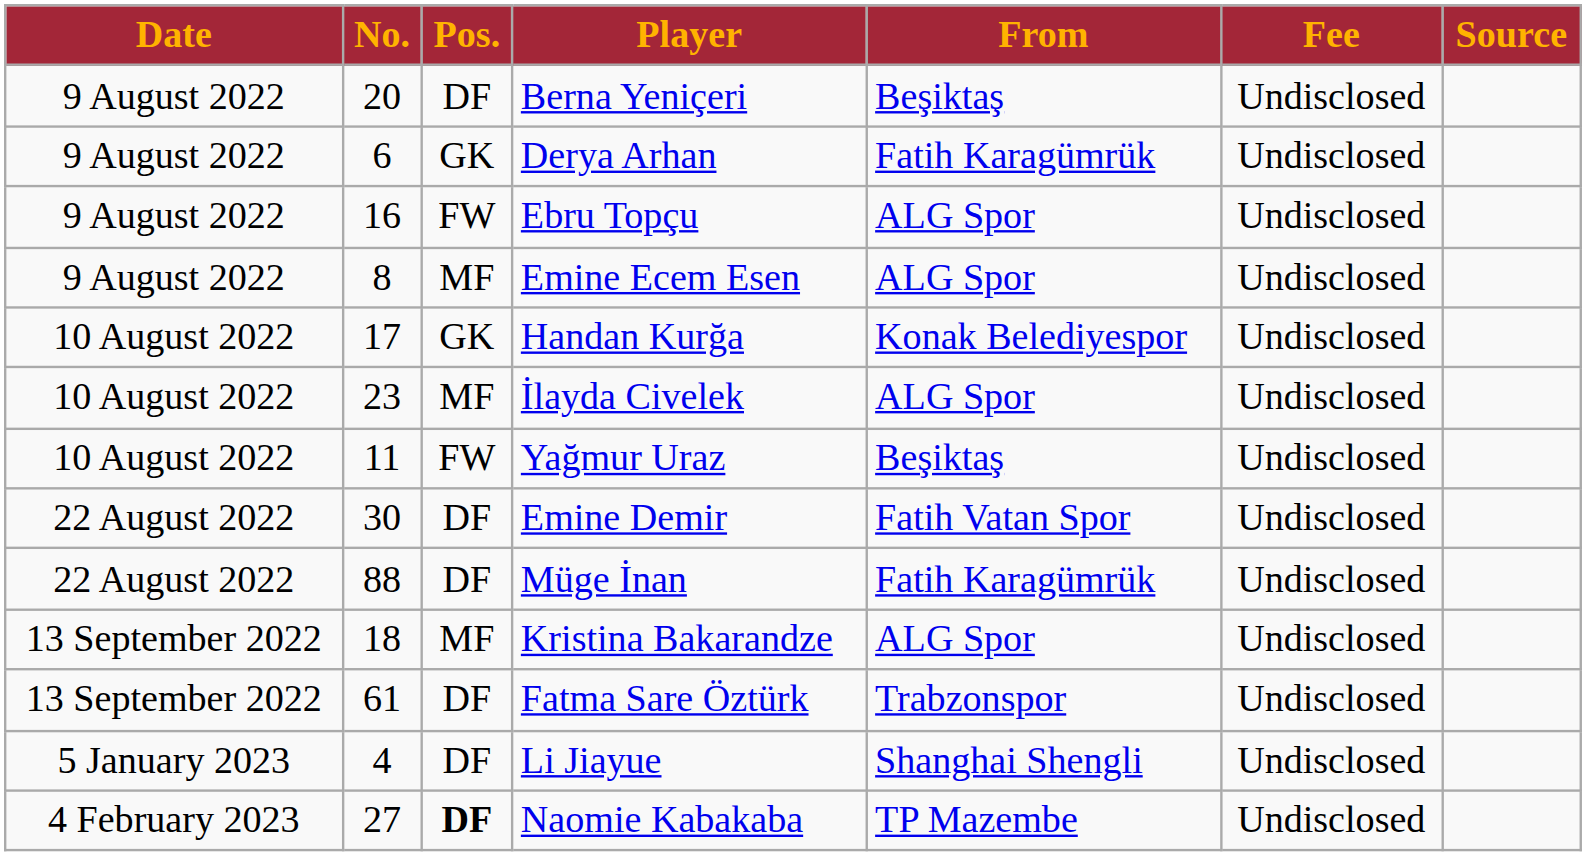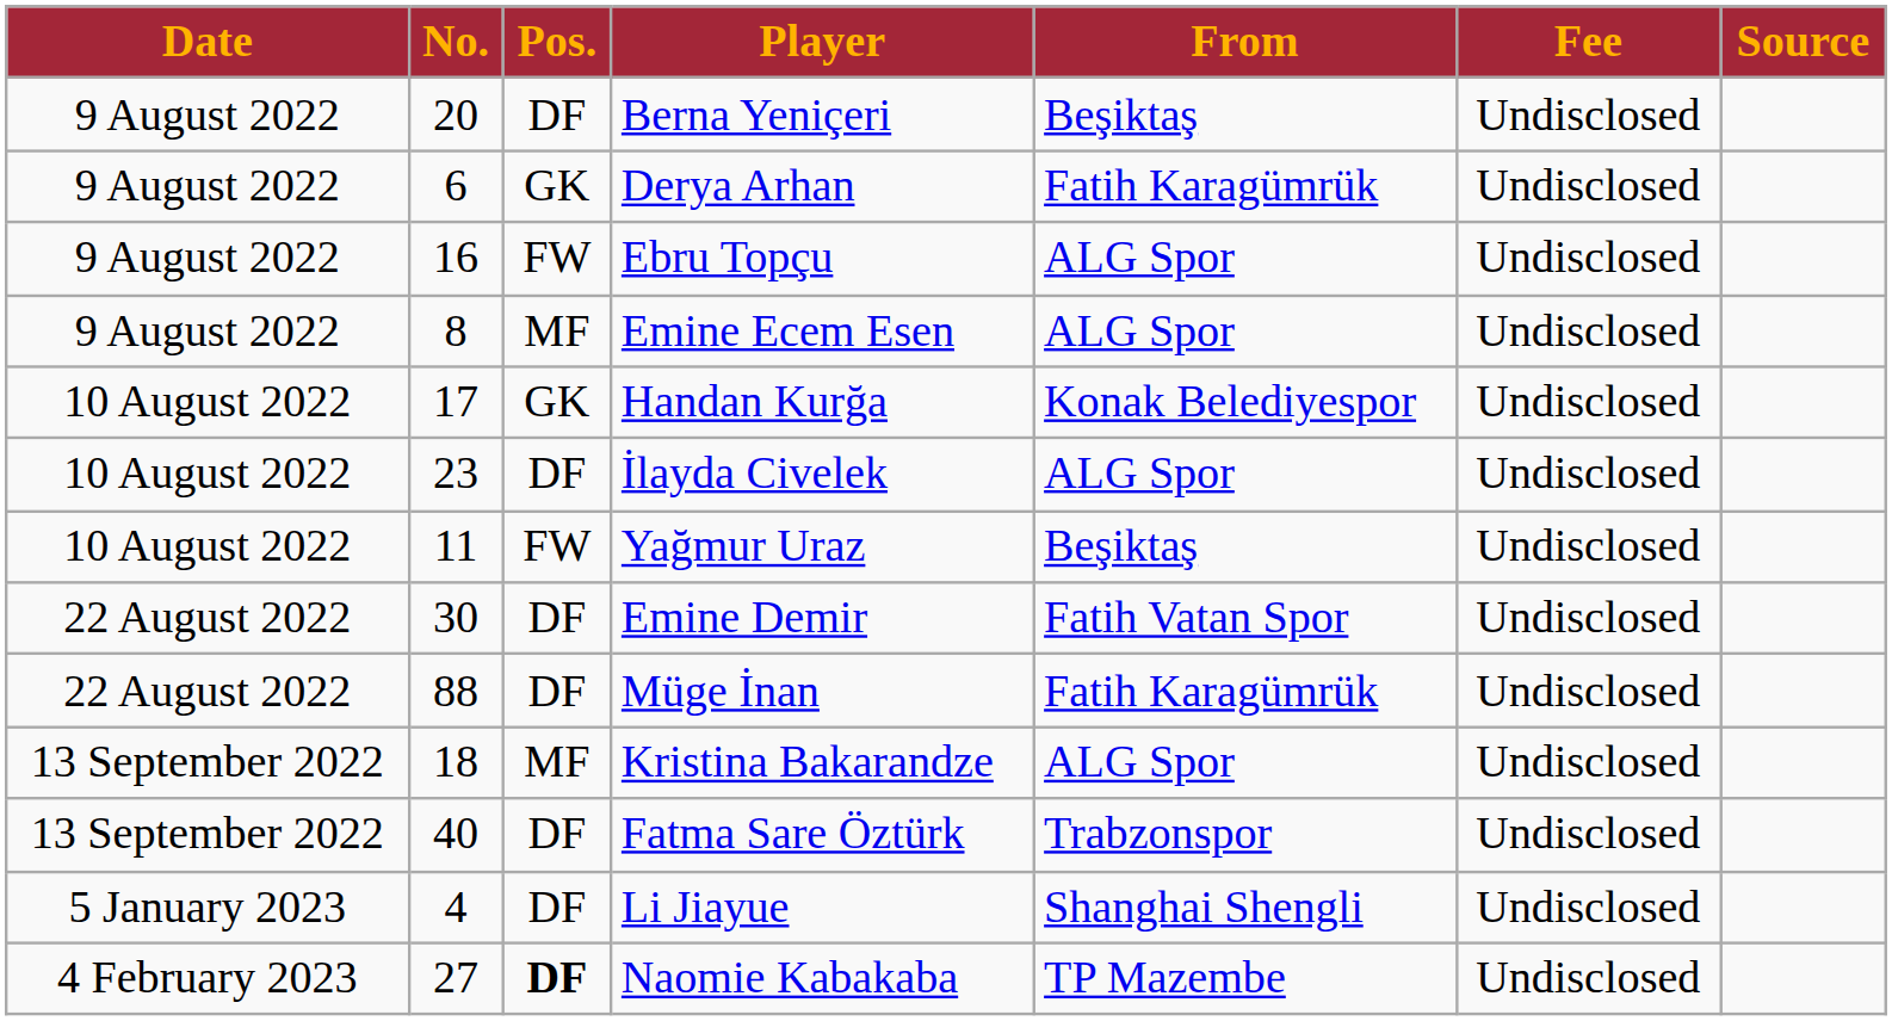 <table class="wikitable sortable" style="text-align:center;width:75%;">
 <tr>
 <th scope="col" style="background-color:#A32638;color:#FFB300">Date</th>
 <th scope="col" style="background-color:#A32638;color:#FFB300">No.</th>
 <th scope="col" style="background-color:#A32638;color:#FFB300">Pos.</th>
 <th scope="col" style="background-color:#A32638;color:#FFB300">Player</th>
 <th scope="col" style="background-color:#A32638;color:#FFB300">From</th>
 <th scope="col" style="background-color:#A32638;color:#FFB300" data-sort-type="currency">Fee</th>
 <th scope="col" class="unsortable" style="background-color:#A32638;color:#FFB300">Source</th>
 </tr>
 <tr>
 <td>9 August 2022</td>
 <td>20</td>
 <td>DF</td>
 <td align=left> <a href='#'>Berna Yeniçeri</a></td>
 <td align=left> <a href='#'>Beşiktaş</a></td>
 <td>Undisclosed</td>
 <td></td>
 </tr>
 <tr>
 <td>9 August 2022</td>
 <td>6</td>
 <td>GK</td>
 <td align=left> <a href='#'>Derya Arhan</a></td>
 <td align=left> <a href='#'>Fatih Karagümrük</a></td>
 <td>Undisclosed</td>
 <td></td>
 </tr>
 <tr>
 <td>9 August 2022</td>
 <td>16</td>
 <td>FW</td>
 <td align=left> <a href='#'>Ebru Topçu</a></td>
 <td align=left> <a href='#'>ALG Spor</a></td>
 <td>Undisclosed</td>
 <td></td>
 </tr>
 <tr>
 <td>9 August 2022</td>
 <td>8</td>
 <td>MF</td>
 <td align=left> <a href='#'>Emine Ecem Esen</a></td>
 <td align=left> <a href='#'>ALG Spor</a></td>
 <td>Undisclosed</td>
 <td></td>
 </tr>
 <tr>
 <td>10 August 2022</td>
 <td>17</td>
 <td>GK</td>
 <td align=left> <a href='#'>Handan Kurğa</a></td>
 <td align=left> <a href='#'>Konak Belediyespor</a></td>
 <td>Undisclosed</td>
 <td></td>
 </tr>
 <tr>
 <td>10 August 2022</td>
 <td>23</td>
-<td>MF</td>
+<td>DF</td>
 <td align=left> <a href='#'>İlayda Civelek</a></td>
 <td align=left> <a href='#'>ALG Spor</a></td>
 <td>Undisclosed</td>
 <td></td>
 </tr>
 <tr>
 <td>10 August 2022</td>
 <td>11</td>
 <td>FW</td>
 <td align=left> <a href='#'>Yağmur Uraz</a></td>
 <td align=left> <a href='#'>Beşiktaş</a></td>
 <td>Undisclosed</td>
 <td></td>
 </tr>
 <tr>
 <td>22 August 2022</td>
 <td>30</td>
 <td>DF</td>
 <td align=left> <a href='#'>Emine Demir</a></td>
 <td align=left> <a href='#'>Fatih Vatan Spor</a></td>
 <td>Undisclosed</td>
 <td></td>
 </tr>
 <tr>
 <td>22 August 2022</td>
 <td>88</td>
 <td>DF</td>
 <td align=left> <a href='#'>Müge İnan</a></td>
 <td align=left> <a href='#'>Fatih Karagümrük</a></td>
 <td>Undisclosed</td>
 <td></td>
 </tr>
 <tr>
 <td>13 September 2022</td>
 <td>18</td>
 <td>MF</td>
 <td align=left> <a href='#'>Kristina Bakarandze</a></td>
 <td align=left> <a href='#'>ALG Spor</a></td>
 <td>Undisclosed</td>
 <td></td>
 </tr>
 <tr>
 <td>13 September 2022</td>
-<td>61</td>
+<td>40</td>
 <td>DF</td>
 <td align=left> <a href='#'>Fatma Sare Öztürk</a></td>
 <td align=left> <a href='#'>Trabzonspor</a></td>
 <td>Undisclosed</td>
 <td></td>
 </tr>
 <tr>
 <td>5 January 2023</td>
 <td>4</td>
 <td>DF</td>
 <td align=left> <a href='#'>Li Jiayue</a></td>
 <td align=left> <a href='#'>Shanghai Shengli</a></td>
 <td>Undisclosed</td>
 <td></td>
 </tr>
 <tr>
 <td>4 February 2023</td>
 <td>27</td>
 <td><strong>DF</strong></td>
 <td align=left> <a href='#'>Naomie Kabakaba</a></td>
 <td align=left> <a href='#'>TP Mazembe</a></td>
 <td>Undisclosed</td>
 <td></td>
 </tr>
 </table>
